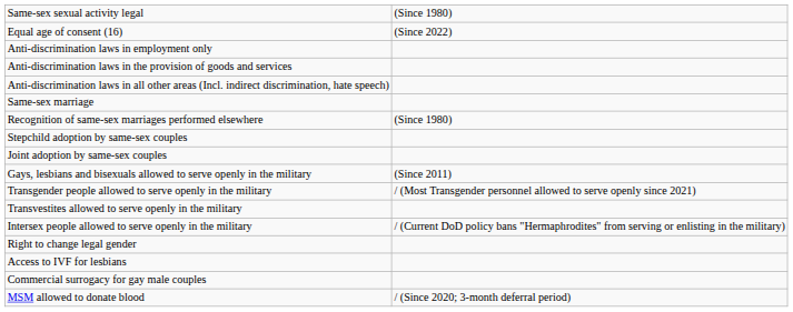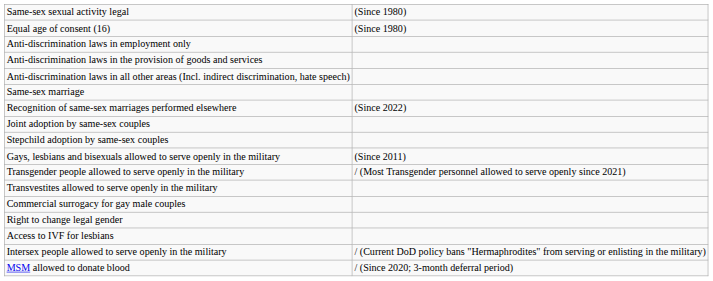 <table class="wikitable">
 <tr>
 <td>Same-sex sexual activity legal</td>
 <td> (Since 1980)</td>
 </tr>
 <tr>
 <td>Equal age of consent (16)</td>
-<td> (Since 2022)</td>
+<td> (Since 1980)</td>
 </tr>
 <tr>
 <td>Anti-discrimination laws in employment only</td>
 <td></td>
 </tr>
 <tr>
 <td>Anti-discrimination laws in the provision of goods and services</td>
 <td></td>
 </tr>
 <tr>
 <td>Anti-discrimination laws in all other areas (Incl. indirect discrimination, hate speech)</td>
 <td></td>
 </tr>
 <tr>
 <td>Same-sex marriage</td>
 <td></td>
 </tr>
 <tr>
 <td>Recognition of same-sex marriages performed elsewhere</td>
-<td> (Since 1980)</td>
+<td> (Since 2022)</td>
+</tr>
+<tr>
+<td>Joint adoption by same-sex couples</td>
+<td></td>
 </tr>
 <tr>
 <td>Stepchild adoption by same-sex couples</td>
-<td></td>
-</tr>
-<tr>
-<td>Joint adoption by same-sex couples</td>
 <td></td>
 </tr>
 <tr>
 <td>Gays, lesbians and bisexuals allowed to serve openly in the military</td>
 <td> (Since 2011)</td>
 </tr>
 <tr>
 <td>Transgender people allowed to serve openly in the military</td>
 <td>/ (Most Transgender personnel allowed to serve openly since 2021)</td>
 </tr>
 <tr>
 <td>Transvestites allowed to serve openly in the military</td>
 <td></td>
 </tr>
 <tr>
-<td>Intersex people allowed to serve openly in the military</td>
-<td>/ (Current DoD policy bans "Hermaphrodites" from serving or enlisting in the military)</td>
+<td>Commercial surrogacy for gay male couples</td>
+<td></td>
 </tr>
 <tr>
 <td>Right to change legal gender</td>
 <td></td>
 </tr>
 <tr>
 <td>Access to IVF for lesbians</td>
 <td></td>
 </tr>
 <tr>
-<td>Commercial surrogacy for gay male couples</td>
-<td></td>
+<td>Intersex people allowed to serve openly in the military</td>
+<td>/ (Current DoD policy bans "Hermaphrodites" from serving or enlisting in the military)</td>
 </tr>
 <tr>
 <td><a href='#'>MSM</a> allowed to donate blood</td>
 <td>/ (Since 2020; 3-month deferral period)</td>
 </tr>
 </table>
